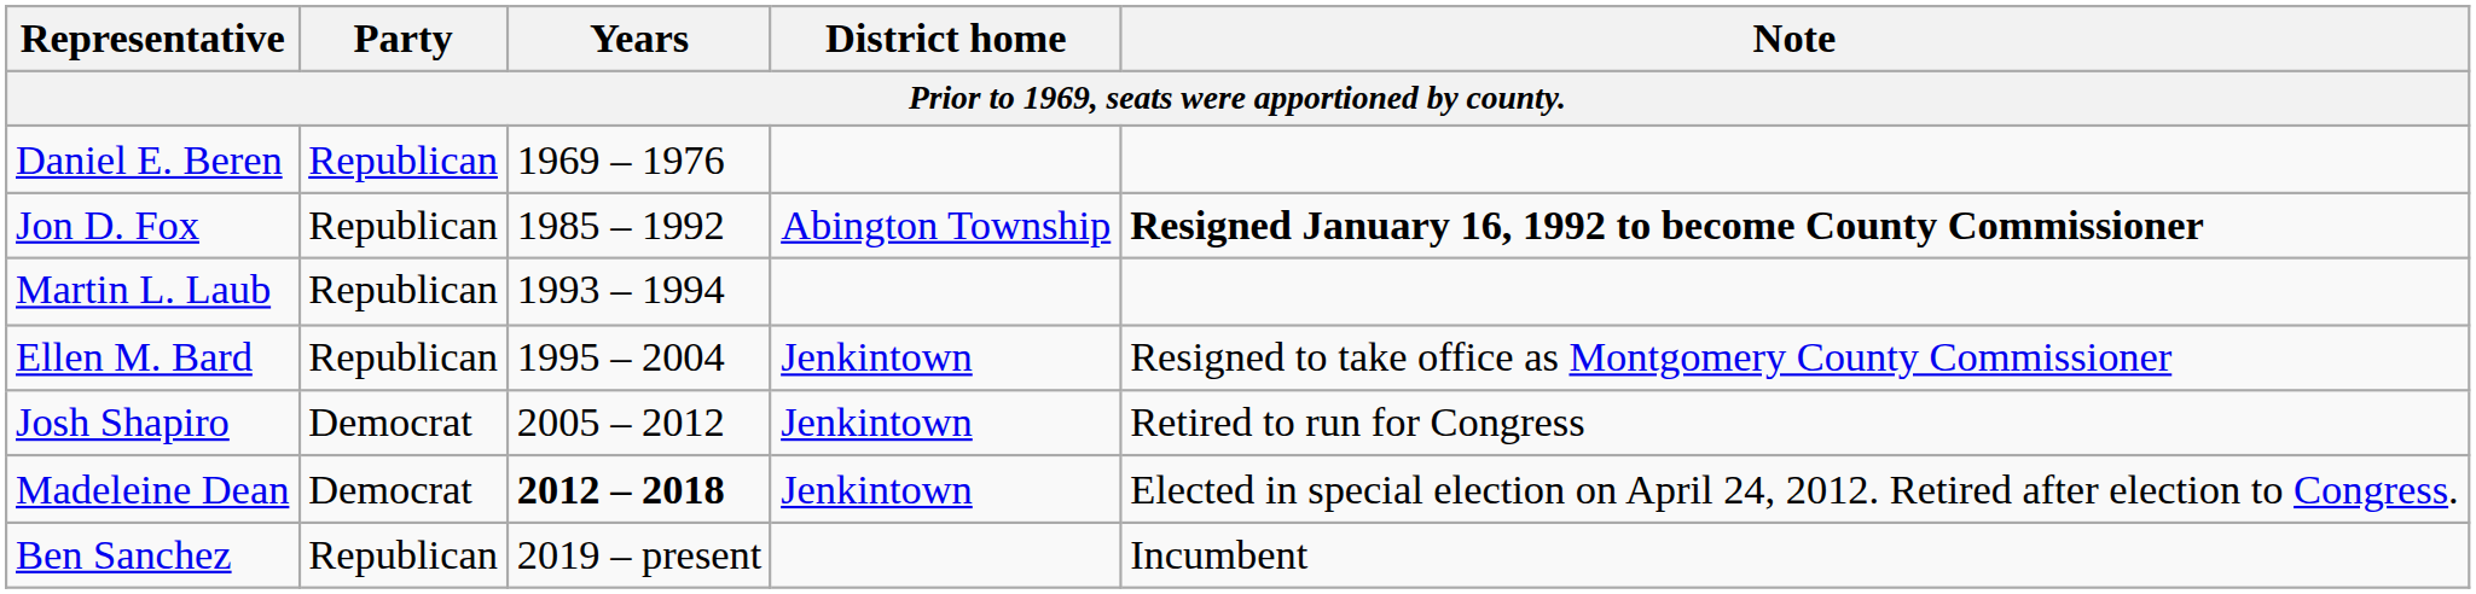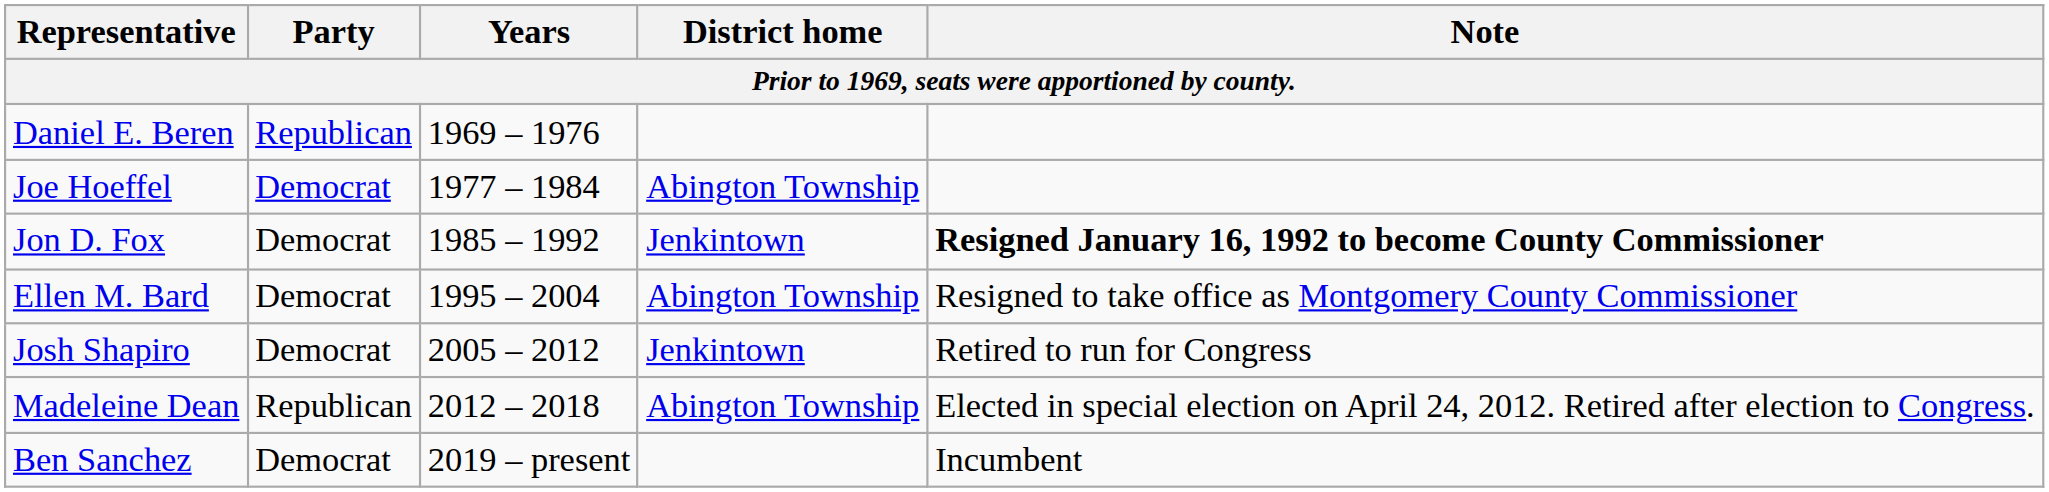 <table class=wikitable>
 <tr valign=bottom>
 <th>Representative</th>
 <th>Party</th>
 <th>Years</th>
 <th>District home</th>
 <th>Note</th>
 </tr>
 <tr>
 <th colspan=5 style="font-size: 80%;"><em>Prior to 1969, seats were apportioned by county.</em></th>
 </tr>
 <tr>
 <td><a href='#'>Daniel E. Beren</a></td>
 <td><a href='#'>Republican</a></td>
 <td>1969 – 1976</td>
 <td></td>
 <td></td>
 </tr>
 <tr>
+<td><a href='#'>Joe Hoeffel</a></td>
+<td><a href='#'>Democrat</a></td>
+<td>1977 – 1984</td>
+<td><a href='#'>Abington Township</a></td>
+<td></td>
+</tr>
+<tr>
 <td><a href='#'>Jon D. Fox</a></td>
-<td>Republican</td>
+<td>Democrat</td>
 <td>1985 – 1992</td>
-<td><a href='#'>Abington Township</a></td>
+<td><a href='#'>Jenkintown</a></td>
 <td><strong>Resigned January 16, 1992 to become County Commissioner</strong></td>
 </tr>
 <tr>
-<td><a href='#'>Martin L. Laub</a></td>
-<td>Republican</td>
-<td>1993 – 1994</td>
-<td></td>
-<td></td>
-</tr>
-<tr>
 <td><a href='#'>Ellen M. Bard</a></td>
-<td>Republican</td>
+<td>Democrat</td>
 <td>1995 – 2004</td>
-<td><a href='#'>Jenkintown</a></td>
+<td><a href='#'>Abington Township</a></td>
 <td>Resigned to take office as <a href='#'>Montgomery County Commissioner</a></td>
 </tr>
 <tr>
 <td><a href='#'>Josh Shapiro</a></td>
 <td>Democrat</td>
 <td>2005 – 2012</td>
 <td><a href='#'>Jenkintown</a></td>
 <td>Retired to run for Congress</td>
 </tr>
 <tr>
 <td><a href='#'>Madeleine Dean</a></td>
-<td>Democrat</td>
-<td><strong>2012 – 2018</strong></td>
-<td><a href='#'>Jenkintown</a></td>
+<td>Republican</td>
+<td>2012 – 2018</td>
+<td><a href='#'>Abington Township</a></td>
 <td>Elected in special election on April 24, 2012. Retired after election to <a href='#'>Congress</a>.</td>
 </tr>
 <tr>
 <td><a href='#'>Ben Sanchez</a></td>
-<td>Republican</td>
+<td>Democrat</td>
 <td>2019 – present</td>
 <td></td>
 <td>Incumbent</td>
 </tr>
 </table>
